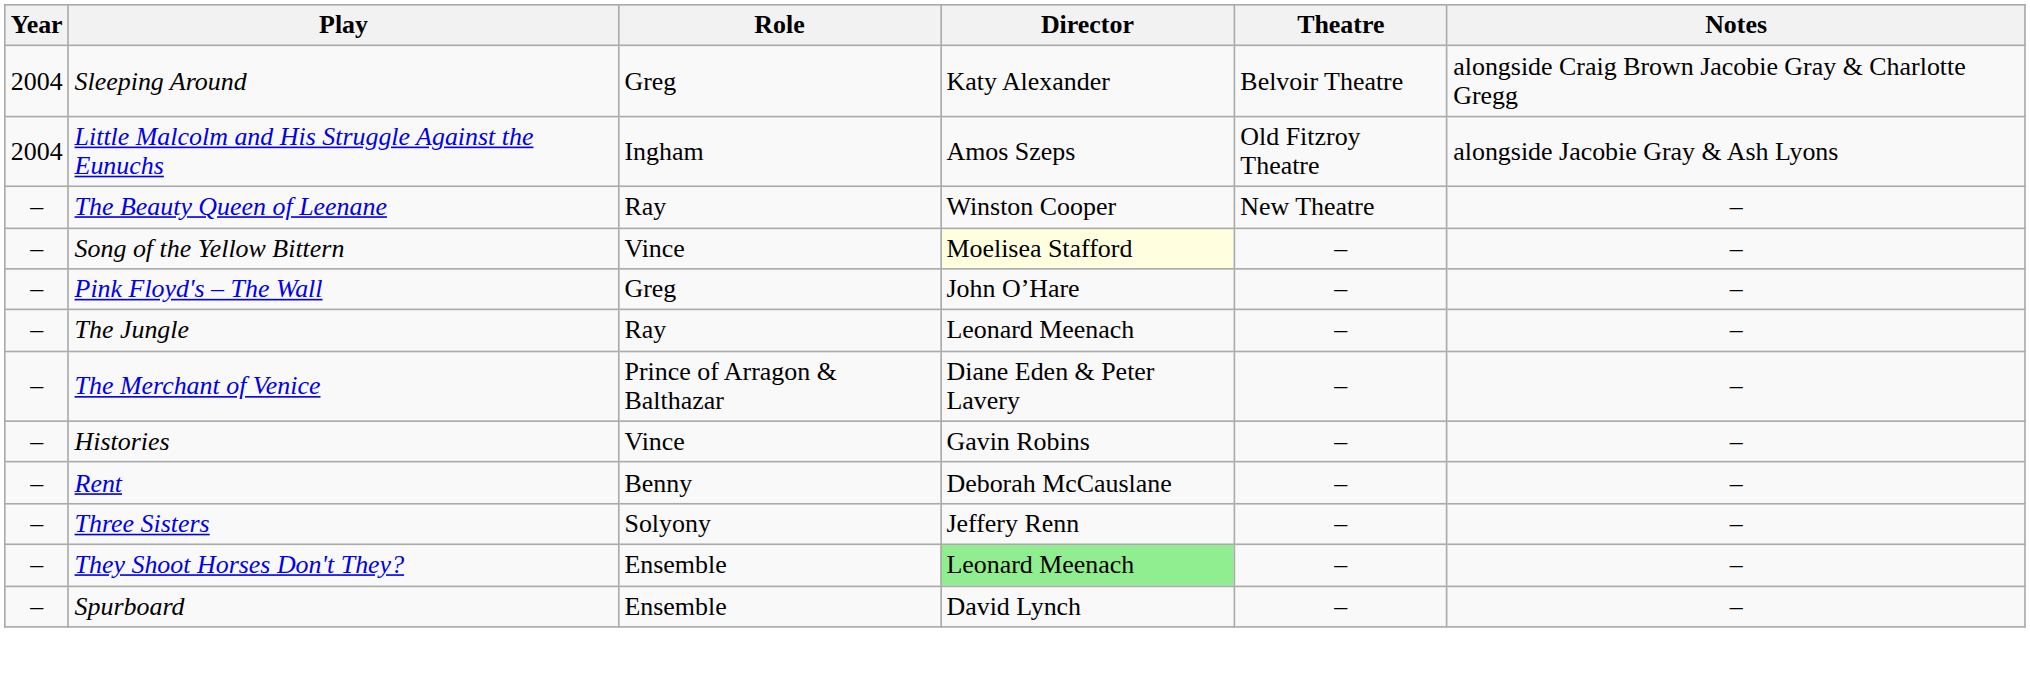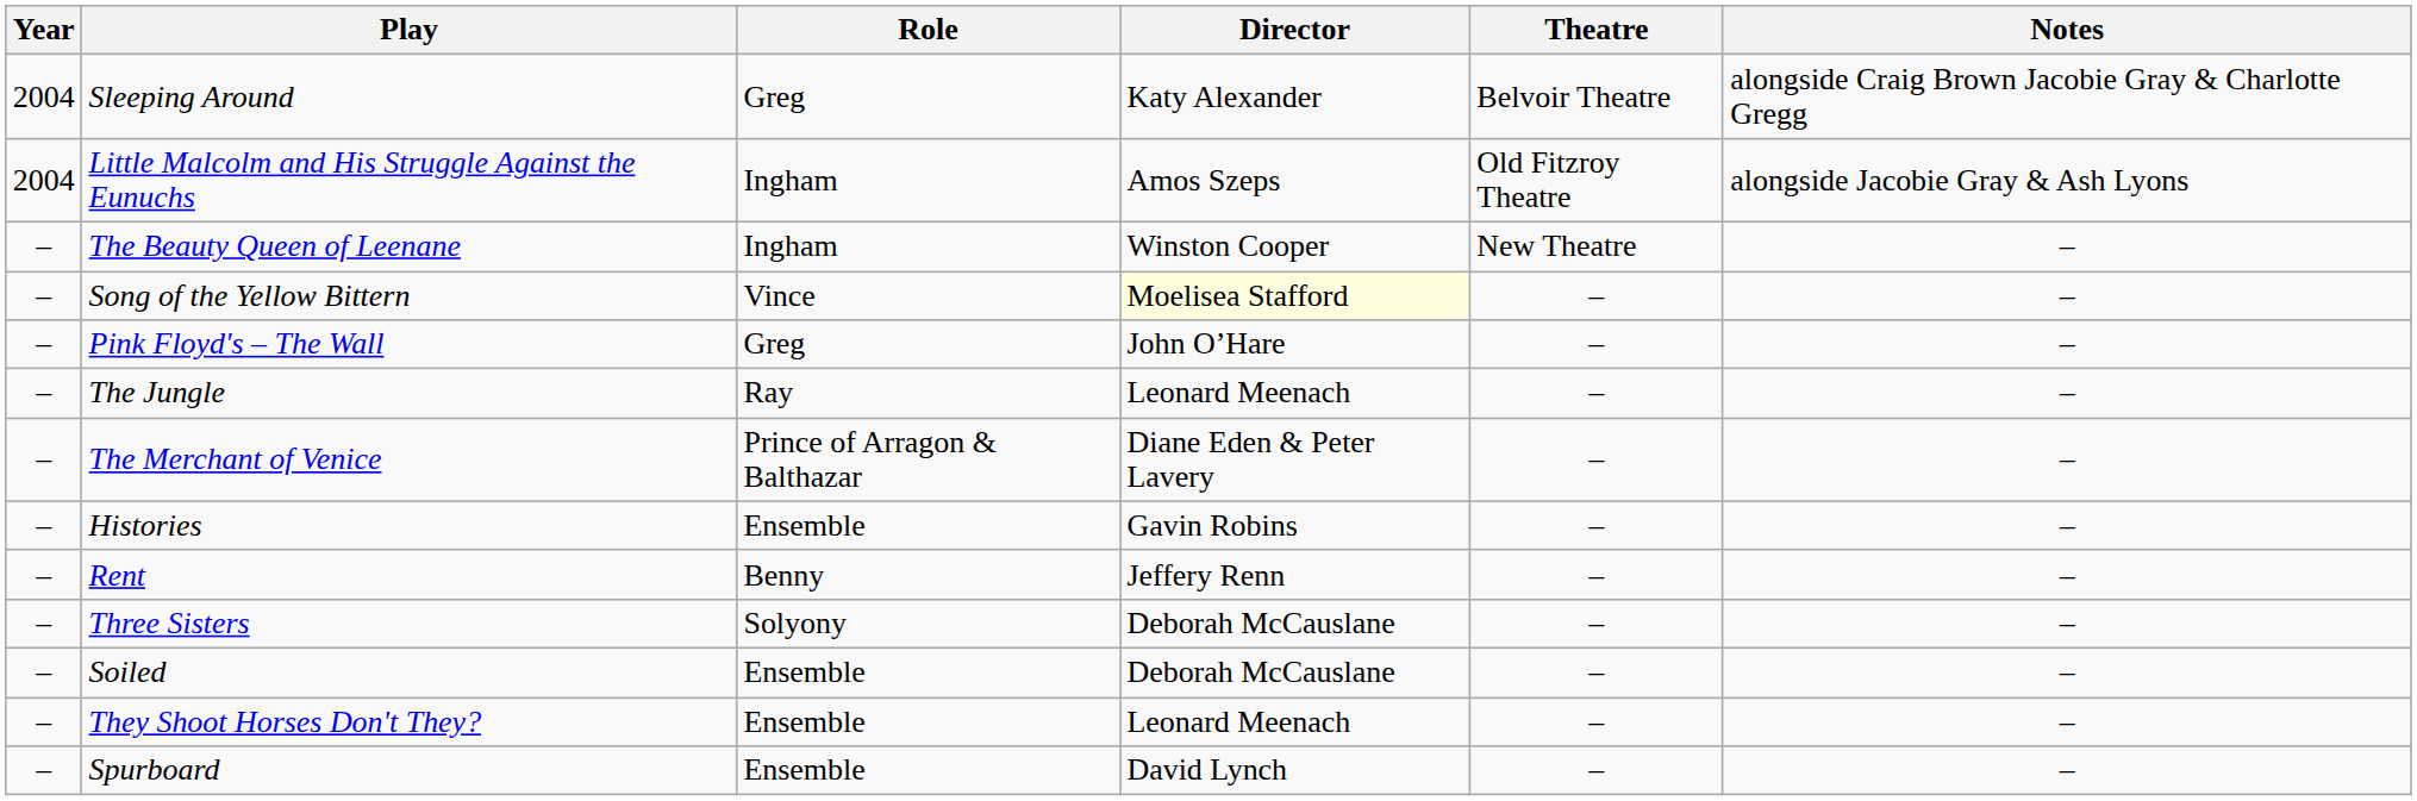 <table class="wikitable">
 <tr>
 <th>Year</th>
 <th>Play</th>
 <th>Role</th>
 <th>Director</th>
 <th>Theatre</th>
 <th>Notes</th>
 </tr>
 <tr>
 <td>2004</td>
 <td><em>Sleeping Around</em></td>
 <td>Greg</td>
 <td>Katy Alexander</td>
 <td>Belvoir Theatre</td>
 <td>alongside Craig Brown Jacobie Gray & Charlotte Gregg</td>
 </tr>
 <tr>
 <td>2004</td>
 <td><em><a href='#'>Little Malcolm and His Struggle Against the Eunuchs</a></em></td>
 <td>Ingham</td>
 <td>Amos Szeps</td>
 <td>Old Fitzroy Theatre</td>
 <td>alongside Jacobie Gray & Ash Lyons</td>
 </tr>
 <tr>
 <td style="text-align:center;">–</td>
 <td><em><a href='#'>The Beauty Queen of Leenane</a></em></td>
-<td>Ray</td>
+<td>Ingham</td>
 <td>Winston Cooper</td>
 <td>New Theatre</td>
 <td style="text-align:center;">–</td>
 </tr>
 <tr>
 <td style="text-align:center;">–</td>
 <td><em>Song of the Yellow Bittern</em></td>
 <td>Vince</td>
 <td style="background: lightyellow;">Moelisea Stafford</td>
 <td style="text-align:center;">–</td>
 <td style="text-align:center;">–</td>
 </tr>
 <tr>
 <td style="text-align:center;">–</td>
 <td><em><a href='#'>Pink Floyd's – The Wall</a></em></td>
 <td>Greg</td>
 <td>John O’Hare</td>
 <td style="text-align:center;">–</td>
 <td style="text-align:center;">–</td>
 </tr>
 <tr>
 <td style="text-align:center;">–</td>
 <td><em>The Jungle</em></td>
 <td>Ray</td>
 <td>Leonard Meenach</td>
 <td style="text-align:center;">–</td>
 <td style="text-align:center;">–</td>
 </tr>
 <tr>
 <td style="text-align:center;">–</td>
 <td><em><a href='#'>The Merchant of Venice</a></em></td>
 <td>Prince of Arragon & Balthazar</td>
 <td>Diane Eden & Peter Lavery</td>
 <td style="text-align:center;">–</td>
 <td style="text-align:center;">–</td>
 </tr>
 <tr>
 <td style="text-align:center;">–</td>
 <td><em>Histories</em></td>
-<td>Vince</td>
+<td>Ensemble</td>
 <td>Gavin Robins</td>
 <td style="text-align:center;">–</td>
 <td style="text-align:center;">–</td>
 </tr>
 <tr>
 <td style="text-align:center;">–</td>
 <td><em><a href='#'>Rent</a></em></td>
 <td>Benny</td>
-<td>Deborah McCauslane</td>
+<td>Jeffery Renn</td>
 <td style="text-align:center;">–</td>
 <td style="text-align:center;">–</td>
 </tr>
 <tr>
 <td style="text-align:center;">–</td>
 <td><em><a href='#'>Three Sisters</a></em></td>
 <td>Solyony</td>
-<td>Jeffery Renn</td>
+<td>Deborah McCauslane</td>
+<td style="text-align:center;">–</td>
+<td style="text-align:center;">–</td>
+</tr>
+<tr>
+<td style="text-align:center;">–</td>
+<td><em>Soiled</em></td>
+<td>Ensemble</td>
+<td>Deborah McCauslane</td>
 <td style="text-align:center;">–</td>
 <td style="text-align:center;">–</td>
 </tr>
 <tr>
 <td style="text-align:center;">–</td>
 <td><em><a href='#'>They Shoot Horses Don't They?</a></em></td>
 <td>Ensemble</td>
-<td style="background: lightgreen;">Leonard Meenach</td>
+<td>Leonard Meenach</td>
 <td style="text-align:center;">–</td>
 <td style="text-align:center;">–</td>
 </tr>
 <tr>
 <td style="text-align:center;">–</td>
 <td><em>Spurboard</em></td>
 <td>Ensemble</td>
 <td>David Lynch</td>
 <td style="text-align:center;">–</td>
 <td style="text-align:center;">–</td>
 </tr>
 </table>
